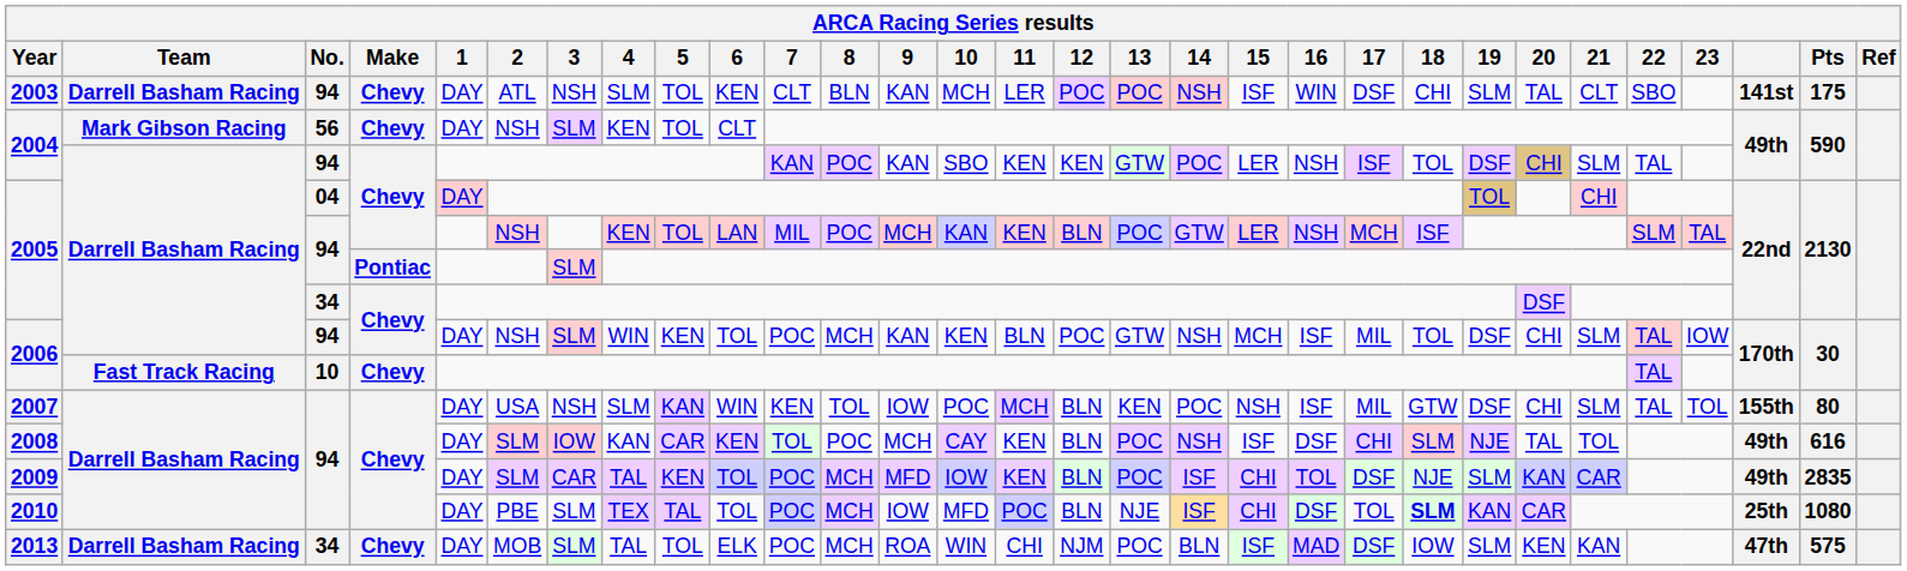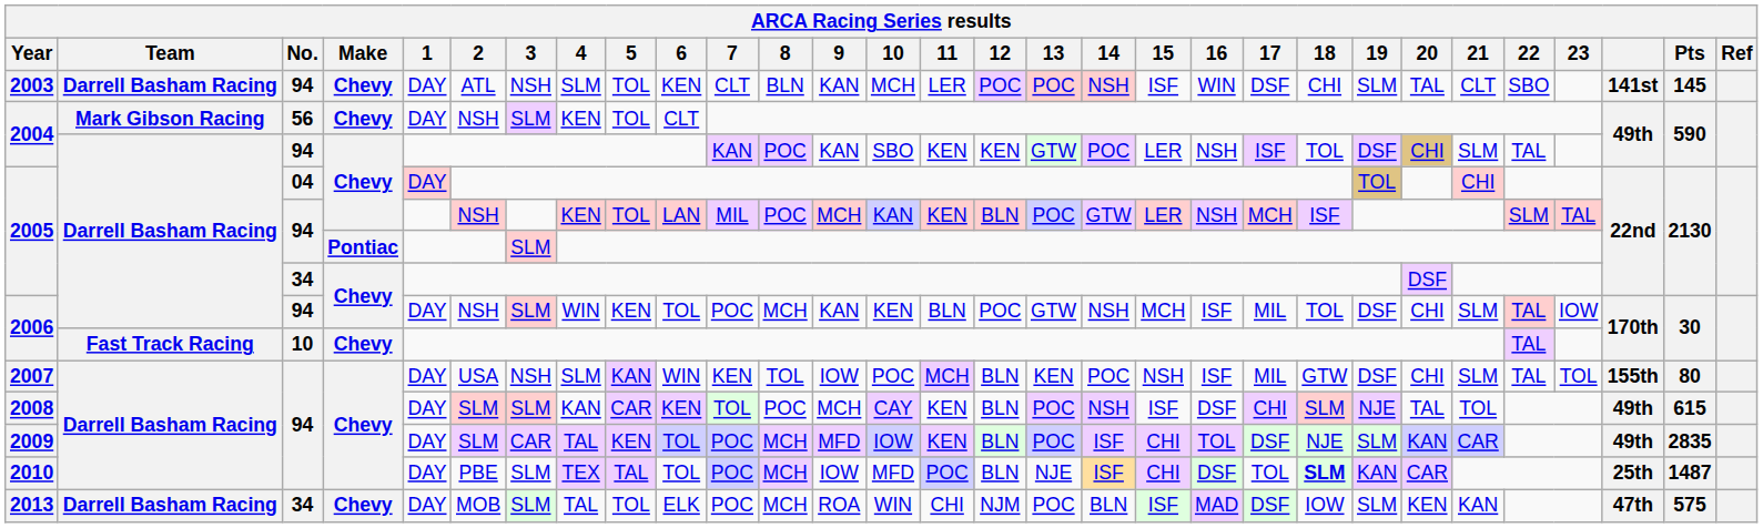 <table class="wikitable" style="text-align:center; font-size:75%">
 <tr>
 <th colspan=48><a href='#'>ARCA Racing Series</a> results</th>
 </tr>
 <tr>
 <th>Year</th>
 <th>Team</th>
 <th>No.</th>
 <th>Make</th>
 <th>1</th>
 <th>2</th>
 <th>3</th>
 <th>4</th>
 <th>5</th>
 <th>6</th>
 <th>7</th>
 <th>8</th>
 <th>9</th>
 <th>10</th>
 <th>11</th>
 <th>12</th>
 <th>13</th>
 <th>14</th>
 <th>15</th>
 <th>16</th>
 <th>17</th>
 <th>18</th>
 <th>19</th>
 <th>20</th>
 <th>21</th>
 <th>22</th>
 <th>23</th>
 <th></th>
 <th>Pts</th>
 <th>Ref</th>
 </tr>
 <tr>
 <th><a href='#'>2003</a></th>
 <th><a href='#'>Darrell Basham Racing</a></th>
 <th>94</th>
 <th><a href='#'>Chevy</a></th>
 <td><a href='#'>DAY</a></td>
 <td><a href='#'>ATL</a></td>
 <td><a href='#'>NSH</a></td>
 <td><a href='#'>SLM</a></td>
 <td><a href='#'>TOL</a></td>
 <td><a href='#'>KEN</a></td>
 <td><a href='#'>CLT</a></td>
 <td><a href='#'>BLN</a></td>
 <td><a href='#'>KAN</a></td>
 <td><a href='#'>MCH</a></td>
 <td><a href='#'>LER</a></td>
 <td style="background:#EFCFFF;"><a href='#'>POC</a><br></td>
 <td style="background:#FFCFCF;"><a href='#'>POC</a><br></td>
 <td style="background:#FFCFCF;"><a href='#'>NSH</a><br></td>
 <td><a href='#'>ISF</a></td>
 <td><a href='#'>WIN</a></td>
 <td><a href='#'>DSF</a></td>
 <td><a href='#'>CHI</a></td>
 <td><a href='#'>SLM</a></td>
 <td><a href='#'>TAL</a></td>
 <td><a href='#'>CLT</a></td>
 <td><a href='#'>SBO</a></td>
 <td></td>
 <th>141st</th>
-<th>175</th>
+<th>145</th>
 <th></th>
 </tr>
 <tr>
 <th rowspan=2><a href='#'>2004</a></th>
 <th><a href='#'>Mark Gibson Racing</a></th>
 <th>56</th>
 <th><a href='#'>Chevy</a></th>
 <td><a href='#'>DAY</a></td>
 <td><a href='#'>NSH</a></td>
 <td style="background:#EFCFFF;"><a href='#'>SLM</a><br></td>
 <td><a href='#'>KEN</a></td>
 <td><a href='#'>TOL</a></td>
 <td><a href='#'>CLT</a></td>
 <td colspan=17></td>
 <th rowspan=2>49th</th>
 <th rowspan=2>590</th>
 <th rowspan=2></th>
 </tr>
 <tr>
 <th rowspan=6><a href='#'>Darrell Basham Racing</a></th>
 <th>94</th>
 <th rowspan=3><a href='#'>Chevy</a></th>
 <td colspan=6></td>
 <td style="background:#EFCFFF;"><a href='#'>KAN</a><br></td>
 <td style="background:#EFCFFF;"><a href='#'>POC</a><br></td>
 <td><a href='#'>KAN</a></td>
 <td><a href='#'>SBO</a></td>
 <td><a href='#'>KEN</a></td>
 <td><a href='#'>KEN</a></td>
 <td style="background:#DFFFDF;"><a href='#'>GTW</a><br></td>
 <td style="background:#EFCFFF;"><a href='#'>POC</a><br></td>
 <td><a href='#'>LER</a></td>
 <td><a href='#'>NSH</a></td>
 <td style="background:#EFCFFF;"><a href='#'>ISF</a><br></td>
 <td><a href='#'>TOL</a></td>
 <td style="background:#EFCFFF;"><a href='#'>DSF</a><br></td>
 <td style="background:#DFC484;"><a href='#'>CHI</a><br></td>
 <td><a href='#'>SLM</a></td>
 <td><a href='#'>TAL</a></td>
 </tr>
 <tr>
 <th rowspan=4><a href='#'>2005</a></th>
 <th>04</th>
 <td style="background:#FFCFCF;"><a href='#'>DAY</a><br></td>
 <td colspan=17></td>
 <td style="background:#DFC484;"><a href='#'>TOL</a><br></td>
 <td></td>
 <td style="background:#FFCFCF;"><a href='#'>CHI</a><br></td>
 <td colspan=2></td>
 <th rowspan=4>22nd</th>
 <th rowspan=4>2130</th>
 <th rowspan=4></th>
 </tr>
 <tr>
 <th rowspan=2>94</th>
 <td></td>
 <td style="background:#FFCFCF;"><a href='#'>NSH</a><br></td>
 <td></td>
 <td style="background:#FFCFCF;"><a href='#'>KEN</a><br></td>
 <td style="background:#FFCFCF;"><a href='#'>TOL</a><br></td>
 <td style="background:#FFCFCF;"><a href='#'>LAN</a><br></td>
 <td style="background:#EFCFFF;"><a href='#'>MIL</a><br></td>
 <td style="background:#EFCFFF;"><a href='#'>POC</a><br></td>
 <td style="background:#FFCFCF;"><a href='#'>MCH</a><br></td>
 <td style="background:#CFCFFF;"><a href='#'>KAN</a><br></td>
 <td style="background:#FFCFCF;"><a href='#'>KEN</a><br></td>
 <td style="background:#FFCFCF;"><a href='#'>BLN</a><br></td>
 <td style="background:#CFCFFF;"><a href='#'>POC</a><br></td>
 <td style="background:#EFCFFF;"><a href='#'>GTW</a><br></td>
 <td style="background:#FFCFCF;"><a href='#'>LER</a><br></td>
 <td style="background:#EFCFFF;"><a href='#'>NSH</a><br></td>
 <td style="background:#FFCFCF;"><a href='#'>MCH</a><br></td>
 <td style="background:#EFCFFF;"><a href='#'>ISF</a><br></td>
 <td colspan=3></td>
 <td style="background:#FFCFCF;"><a href='#'>SLM</a><br></td>
 <td style="background:#FFCFCF;"><a href='#'>TAL</a><br></td>
 </tr>
 <tr>
 <th><a href='#'>Pontiac</a></th>
 <td colspan=2></td>
 <td style="background:#FFCFCF;"><a href='#'>SLM</a><br></td>
 <td colspan=22></td>
 </tr>
 <tr>
 <th>34</th>
 <th rowspan=2><a href='#'>Chevy</a></th>
 <td colspan=19></td>
 <td style="background:#EFCFFF;"><a href='#'>DSF</a><br></td>
 <td colspan=3></td>
 </tr>
 <tr>
 <th rowspan=2><a href='#'>2006</a></th>
 <th>94</th>
 <td><a href='#'>DAY</a></td>
 <td><a href='#'>NSH</a></td>
 <td style="background:#FFCFCF;"><a href='#'>SLM</a><br></td>
 <td><a href='#'>WIN</a></td>
 <td><a href='#'>KEN</a></td>
 <td><a href='#'>TOL</a></td>
 <td><a href='#'>POC</a></td>
 <td><a href='#'>MCH</a></td>
 <td><a href='#'>KAN</a></td>
 <td><a href='#'>KEN</a></td>
 <td><a href='#'>BLN</a></td>
 <td><a href='#'>POC</a></td>
 <td><a href='#'>GTW</a></td>
 <td><a href='#'>NSH</a></td>
 <td><a href='#'>MCH</a></td>
 <td><a href='#'>ISF</a></td>
 <td><a href='#'>MIL</a></td>
 <td><a href='#'>TOL</a></td>
 <td><a href='#'>DSF</a></td>
 <td><a href='#'>CHI</a></td>
 <td><a href='#'>SLM</a></td>
 <td style="background:#FFCFCF;"><a href='#'>TAL</a><br></td>
 <td><a href='#'>IOW</a></td>
 <th rowspan=2>170th</th>
 <th rowspan=2>30</th>
 <th rowspan=2></th>
 </tr>
 <tr>
 <th><a href='#'>Fast Track Racing</a></th>
 <th>10</th>
 <th><a href='#'>Chevy</a></th>
 <td colspan=21></td>
 <td style="background:#EFCFFF;"><a href='#'>TAL</a><br></td>
 <td></td>
 </tr>
 <tr>
 <th><a href='#'>2007</a></th>
 <th rowspan=4><a href='#'>Darrell Basham Racing</a></th>
 <th rowspan=4>94</th>
 <th rowspan=4><a href='#'>Chevy</a></th>
 <td><a href='#'>DAY</a></td>
 <td><a href='#'>USA</a></td>
 <td><a href='#'>NSH</a></td>
 <td><a href='#'>SLM</a></td>
 <td style="background:#EFCFFF;"><a href='#'>KAN</a><br></td>
 <td><a href='#'>WIN</a></td>
 <td><a href='#'>KEN</a></td>
 <td><a href='#'>TOL</a></td>
 <td><a href='#'>IOW</a></td>
 <td><a href='#'>POC</a></td>
 <td style="background:#EFCFFF;"><a href='#'>MCH</a><br></td>
 <td><a href='#'>BLN</a></td>
 <td><a href='#'>KEN</a></td>
 <td><a href='#'>POC</a></td>
 <td><a href='#'>NSH</a></td>
 <td><a href='#'>ISF</a></td>
 <td><a href='#'>MIL</a></td>
 <td><a href='#'>GTW</a></td>
 <td><a href='#'>DSF</a></td>
 <td><a href='#'>CHI</a></td>
 <td><a href='#'>SLM</a></td>
 <td><a href='#'>TAL</a></td>
 <td><a href='#'>TOL</a></td>
 <th>155th</th>
 <th>80</th>
 <th></th>
 </tr>
 <tr>
 <th><a href='#'>2008</a></th>
 <td><a href='#'>DAY</a></td>
 <td style="background:#FFCFCF;"><a href='#'>SLM</a><br></td>
-<td style="background:#FFCFCF;"><a href='#'>IOW</a><br></td>
+<td style="background:#FFCFCF;"><a href='#'>SLM</a><br></td>
 <td><a href='#'>KAN</a></td>
 <td style="background:#EFCFFF;"><a href='#'>CAR</a><br></td>
 <td style="background:#EFCFFF;"><a href='#'>KEN</a><br></td>
 <td style="background:#DFFFDF;"><a href='#'>TOL</a><br></td>
 <td><a href='#'>POC</a></td>
 <td><a href='#'>MCH</a></td>
 <td style="background:#EFCFFF;"><a href='#'>CAY</a><br></td>
 <td><a href='#'>KEN</a></td>
 <td><a href='#'>BLN</a></td>
 <td style="background:#EFCFFF;"><a href='#'>POC</a><br></td>
 <td style="background:#EFCFFF;"><a href='#'>NSH</a><br></td>
 <td><a href='#'>ISF</a></td>
 <td><a href='#'>DSF</a></td>
 <td style="background:#EFCFFF;"><a href='#'>CHI</a><br></td>
 <td style="background:#FFCFCF;"><a href='#'>SLM</a><br></td>
 <td style="background:#EFCFFF;"><a href='#'>NJE</a><br></td>
 <td><a href='#'>TAL</a></td>
 <td><a href='#'>TOL</a></td>
 <td colspan=2></td>
 <th>49th</th>
-<th>616</th>
+<th>615</th>
 <th></th>
 </tr>
 <tr>
 <th><a href='#'>2009</a></th>
 <td><a href='#'>DAY</a></td>
 <td style="background:#EFCFFF;"><a href='#'>SLM</a><br></td>
 <td style="background:#EFCFFF;"><a href='#'>CAR</a><br></td>
 <td style="background:#EFCFFF;"><a href='#'>TAL</a><br></td>
 <td style="background:#EFCFFF;"><a href='#'>KEN</a><br></td>
 <td style="background:#CFCFFF;"><a href='#'>TOL</a><br></td>
 <td style="background:#CFCFFF;"><a href='#'>POC</a><br></td>
 <td style="background:#EFCFFF;"><a href='#'>MCH</a><br></td>
 <td style="background:#EFCFFF;"><a href='#'>MFD</a><br></td>
 <td style="background:#CFCFFF;"><a href='#'>IOW</a><br></td>
 <td style="background:#EFCFFF;"><a href='#'>KEN</a><br></td>
 <td style="background:#DFFFDF;"><a href='#'>BLN</a><br></td>
 <td style="background:#CFCFFF;"><a href='#'>POC</a><br></td>
 <td style="background:#EFCFFF;"><a href='#'>ISF</a><br></td>
 <td style="background:#EFCFFF;"><a href='#'>CHI</a><br></td>
 <td style="background:#EFCFFF;"><a href='#'>TOL</a><br></td>
 <td style="background:#DFFFDF;"><a href='#'>DSF</a><br></td>
 <td style="background:#DFFFDF;"><a href='#'>NJE</a><br></td>
 <td style="background:#DFFFDF;"><a href='#'>SLM</a><br></td>
 <td style="background:#CFCFFF;"><a href='#'>KAN</a><br></td>
 <td style="background:#CFCFFF;"><a href='#'>CAR</a><br></td>
 <td colspan=2></td>
 <th>49th</th>
 <th>2835</th>
 <th></th>
 </tr>
 <tr>
 <th><a href='#'>2010</a></th>
 <td><a href='#'>DAY</a></td>
 <td><a href='#'>PBE</a></td>
 <td><a href='#'>SLM</a></td>
 <td style="background:#EFCFFF;"><a href='#'>TEX</a><br></td>
 <td style="background:#EFCFFF;"><a href='#'>TAL</a><br></td>
 <td><a href='#'>TOL</a></td>
 <td style="background:#CFCFFF;"><a href='#'>POC</a><br></td>
 <td style="background:#EFCFFF;"><a href='#'>MCH</a><br></td>
 <td><a href='#'>IOW</a></td>
 <td><a href='#'>MFD</a></td>
 <td style="background:#CFCFFF;"><a href='#'>POC</a><br></td>
 <td><a href='#'>BLN</a></td>
 <td><a href='#'>NJE</a></td>
 <td style="background:#FFDF9F;"><a href='#'>ISF</a><br></td>
 <td style="background:#EFCFFF;"><a href='#'>CHI</a><br></td>
 <td style="background:#DFFFDF;"><a href='#'>DSF</a><br></td>
 <td><a href='#'>TOL</a></td>
 <td style="background:#DFFFDF;"><strong><a href='#'>SLM</a><br></strong></td>
 <td style="background:#EFCFFF;"><a href='#'>KAN</a><br></td>
 <td style="background:#EFCFFF;"><a href='#'>CAR</a><br></td>
 <td colspan=3></td>
 <th>25th</th>
-<th>1080</th>
+<th>1487</th>
 <th></th>
 </tr>
 <tr>
 <th><a href='#'>2013</a></th>
 <th><a href='#'>Darrell Basham Racing</a></th>
 <th>34</th>
 <th><a href='#'>Chevy</a></th>
 <td><a href='#'>DAY</a></td>
 <td><a href='#'>MOB</a></td>
 <td style="background:#DFFFDF;"><a href='#'>SLM</a><br></td>
 <td><a href='#'>TAL</a></td>
 <td><a href='#'>TOL</a></td>
 <td><a href='#'>ELK</a></td>
 <td><a href='#'>POC</a></td>
 <td><a href='#'>MCH</a></td>
 <td><a href='#'>ROA</a></td>
 <td><a href='#'>WIN</a></td>
 <td><a href='#'>CHI</a></td>
 <td><a href='#'>NJM</a></td>
 <td><a href='#'>POC</a></td>
 <td><a href='#'>BLN</a></td>
 <td style="background:#DFFFDF;"><a href='#'>ISF</a><br></td>
 <td style="background:#EFCFFF;"><a href='#'>MAD</a><br></td>
 <td style="background:#DFFFDF;"><a href='#'>DSF</a><br></td>
 <td><a href='#'>IOW</a></td>
 <td><a href='#'>SLM</a></td>
 <td><a href='#'>KEN</a></td>
 <td><a href='#'>KAN</a></td>
 <td colspan=2></td>
 <th>47th</th>
 <th>575</th>
 <th></th>
 </tr>
 </table>
